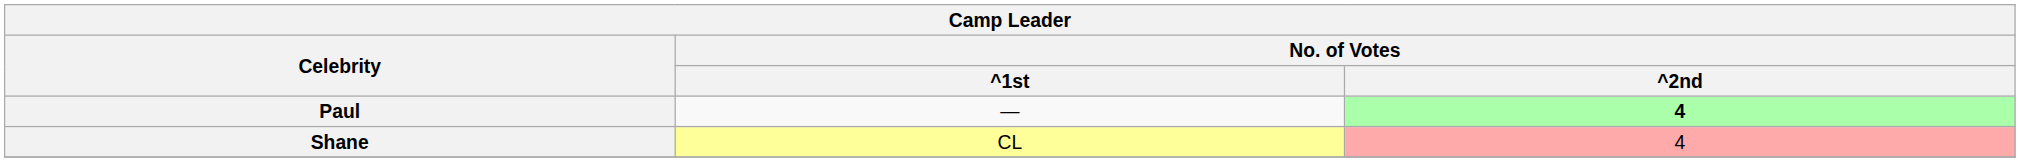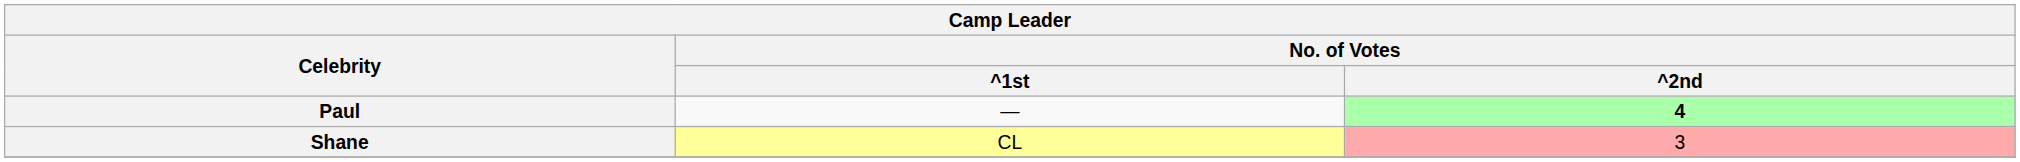 <table class="wikitable" style="text-align:center; font-size:95%; width:100%;">
 <tr>
 <th colspan="3">Camp Leader</th>
 </tr>
 <tr>
 <th rowspan="2" style="width:8%">Celebrity</th>
 <th colspan="2" style="width:8%">No. of Votes</th>
 </tr>
 <tr>
 <th style="width:8%"><strong>^</strong>1st</th>
 <th style="width:8%"><strong>^</strong>2nd</th>
 </tr>
 <tr>
 <th>Paul</th>
 <td>—</td>
 <td style="background:#aaffaa;"><strong>4</strong></td>
 </tr>
 <tr>
 <th>Shane</th>
 <td style="background:#FFFF99;">CL</td>
-<td style="background:#ffaaaa;">4</td>
+<td style="background:#ffaaaa;">3</td>
 </tr>
 <tr>
 </tr>
 </table>
